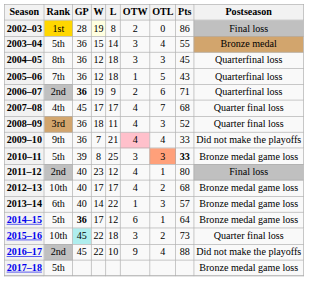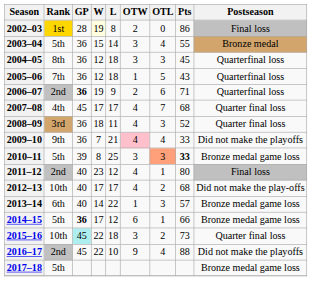 <table class="wikitable plainrow" style="text-align: center">
 <tr>
 <th>Season</th>
 <th>Rank</th>
 <th>GP</th>
 <th>W</th>
 <th>L</th>
 <th>OTW</th>
 <th>OTL</th>
 <th>Pts</th>
 <th>Postseason</th>
 </tr>
 <tr>
 <th style=text-align:center>2002–03</th>
 <td bgcolor=gold>1st</td>
 <td>28</td>
 <td style="background: lightyellow;">19</td>
 <td>8</td>
 <td>2</td>
 <td>0</td>
 <td>86</td>
 <td bgcolor=silver>Final loss</td>
 </tr>
 <tr>
 <th style=text-align:center>2003–04</th>
 <td>5th</td>
 <td>36</td>
 <td>15</td>
 <td>14</td>
 <td>3</td>
 <td>4</td>
 <td>55</td>
 <td bgcolor=#D2A56D>Bronze medal</td>
 </tr>
 <tr>
 <th style=text-align:center>2004–05</th>
 <td>8th</td>
 <td>36</td>
 <td>12</td>
 <td>18</td>
 <td>3</td>
 <td>3</td>
 <td>45</td>
 <td>Quarterfinal loss</td>
 </tr>
 <tr>
 <th style=text-align:center>2005–06</th>
 <td>7th</td>
 <td>36</td>
 <td>12</td>
 <td>18</td>
 <td>1</td>
 <td>5</td>
 <td>43</td>
 <td>Quarterfinal loss</td>
 </tr>
 <tr>
 <th style=text-align:center>2006–07</th>
 <td bgcolor=silver>2nd</td>
 <td><strong>36</strong></td>
 <td>19</td>
 <td>9</td>
 <td>2</td>
 <td>6</td>
 <td>71</td>
 <td>Quarterfinal loss</td>
 </tr>
 <tr>
 <th style=text-align:center>2007–08</th>
 <td>4th</td>
 <td>45</td>
 <td>17</td>
 <td>17</td>
 <td>4</td>
 <td>7</td>
 <td>68</td>
 <td>Quarter final loss</td>
 </tr>
 <tr>
 <th style=text-align:center>2008–09</th>
 <td bgcolor=#D2A56D>3rd</td>
 <td>36</td>
 <td>18</td>
 <td>11</td>
 <td>4</td>
 <td>3</td>
 <td>52</td>
 <td>Quarter final loss</td>
 </tr>
 <tr>
 <th style=text-align:center>2009–10</th>
 <td>9th</td>
 <td>36</td>
 <td>7</td>
 <td>21</td>
 <td style="background: pink;">4</td>
 <td>4</td>
 <td>33</td>
 <td>Did not make the playoffs</td>
 </tr>
 <tr>
 <th style=text-align:center>2010–11</th>
 <td>5th</td>
 <td>39</td>
 <td>8</td>
 <td>25</td>
 <td>3</td>
 <td style="background: lightsalmon;">3</td>
 <td><strong>33</strong></td>
 <td>Bronze medal game loss</td>
 </tr>
 <tr>
 <th style=text-align:center>2011–12</th>
 <td bgcolor=silver>2nd</td>
 <td>40</td>
 <td>23</td>
 <td>12</td>
 <td>4</td>
 <td>1</td>
 <td>80</td>
 <td bgcolor=silver>Final loss</td>
 </tr>
 <tr>
 <th style=text-align:center>2012–13</th>
 <td>10th</td>
 <td>40</td>
 <td>17</td>
 <td>17</td>
 <td>4</td>
 <td>2</td>
 <td>68</td>
-<td>Bronze medal game loss</td>
+<td>Did not make the play-offs</td>
 </tr>
 <tr>
 <th style=text-align:center>2013–14</th>
 <td>6th</td>
 <td>40</td>
 <td>14</td>
 <td>22</td>
 <td>1</td>
 <td>3</td>
 <td>57</td>
 <td>Bronze medal game loss</td>
 </tr>
 <tr>
 <th style=text-align:center><a href='#'>2014–15</a></th>
 <td>5th</td>
 <td><strong>36</strong></td>
 <td>17</td>
 <td>12</td>
 <td>6</td>
 <td>1</td>
-<td>64</td>
+<td>66</td>
 <td>Bronze medal game loss</td>
 </tr>
 <tr>
 <th style=text-align:center><a href='#'>2015–16</a></th>
 <td>10th</td>
 <td style="background: paleturquoise;">45</td>
 <td>22</td>
 <td>18</td>
 <td>3</td>
 <td>2</td>
 <td>73</td>
 <td>Quarter final loss</td>
 </tr>
 <tr>
 <th style=text-align:center><a href='#'>2016–17</a></th>
 <td bgcolor=silver>2nd</td>
 <td>45</td>
 <td>22</td>
 <td>10</td>
 <td>9</td>
 <td>4</td>
 <td>88</td>
 <td>Did not make the playoffs</td>
 </tr>
 <tr>
 <th style=text-align:center><a href='#'>2017–18</a></th>
 <td>5th</td>
 <td></td>
 <td></td>
 <td></td>
 <td></td>
 <td></td>
 <td></td>
 <td>Bronze medal game loss</td>
 </tr>
 <tr>
 </tr>
 </table>
